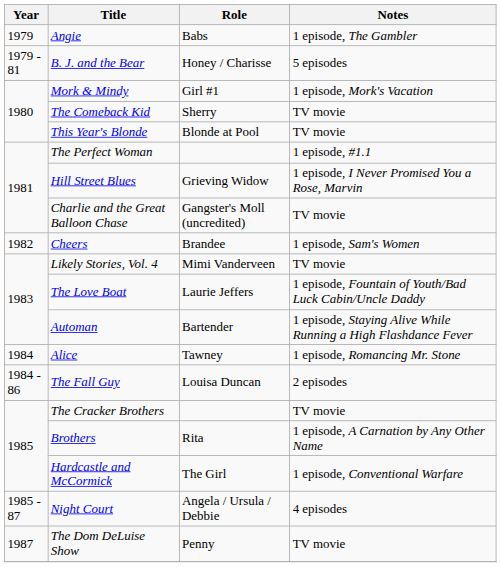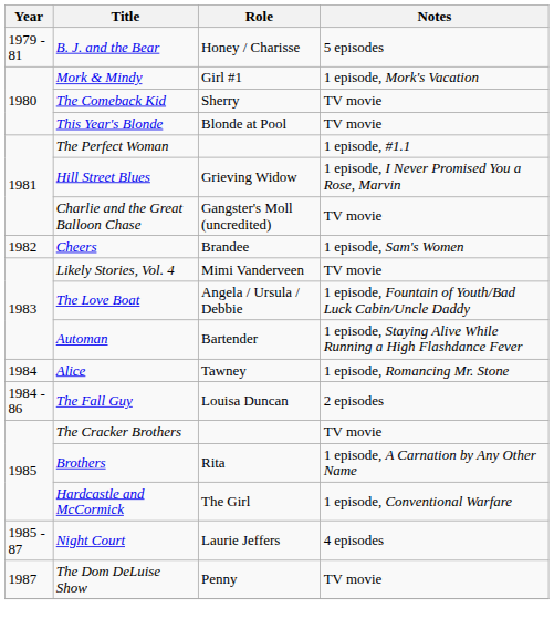 <table class="wikitable sortable">
 <tr>
 <th>Year</th>
 <th>Title</th>
 <th>Role</th>
 <th class="unsortable">Notes</th>
-</tr>
-<tr>
-<td>1979</td>
-<td><em><a href='#'>Angie</a></em></td>
-<td>Babs</td>
-<td>1 episode, <em>The Gambler</em></td>
 </tr>
 <tr>
 <td>1979 - 81</td>
 <td><em><a href='#'>B. J. and the Bear</a></em></td>
 <td>Honey / Charisse</td>
 <td>5 episodes</td>
 </tr>
 <tr>
 <td rowspan="3">1980</td>
 <td><em><a href='#'>Mork & Mindy</a></em></td>
 <td>Girl #1</td>
 <td>1 episode, <em>Mork's Vacation</em></td>
 </tr>
 <tr>
 <td><em><a href='#'>The Comeback Kid</a></em></td>
 <td>Sherry</td>
 <td>TV movie</td>
 </tr>
 <tr>
 <td><em><a href='#'>This Year's Blonde</a></em></td>
 <td>Blonde at Pool</td>
 <td>TV movie</td>
 </tr>
 <tr>
 <td rowspan="3">1981</td>
 <td><em>The Perfect Woman</em></td>
 <td></td>
 <td>1 episode, <em>#1.1</em></td>
 </tr>
 <tr>
 <td><em><a href='#'>Hill Street Blues</a></em></td>
 <td>Grieving Widow</td>
 <td>1 episode, <em>I Never Promised You a Rose, Marvin</em></td>
 </tr>
 <tr>
 <td><em>Charlie and the Great Balloon Chase</em></td>
 <td>Gangster's Moll (uncredited)</td>
 <td>TV movie</td>
 </tr>
 <tr>
 <td>1982</td>
 <td><em><a href='#'>Cheers</a></em></td>
 <td>Brandee</td>
 <td>1 episode, <em>Sam's Women</em></td>
 </tr>
 <tr>
 <td rowspan="3">1983</td>
 <td><em>Likely Stories, Vol. 4</em></td>
 <td>Mimi Vanderveen</td>
 <td>TV movie</td>
 </tr>
 <tr>
 <td><em><a href='#'>The Love Boat</a></em></td>
-<td>Laurie Jeffers</td>
+<td>Angela / Ursula / Debbie</td>
 <td>1 episode, <em>Fountain of Youth/Bad Luck Cabin/Uncle Daddy</em></td>
 </tr>
 <tr>
 <td><em><a href='#'>Automan</a></em></td>
 <td>Bartender</td>
 <td>1 episode, <em>Staying Alive While Running a High Flashdance Fever</em></td>
 </tr>
 <tr>
 <td>1984</td>
 <td><em><a href='#'>Alice</a></em></td>
 <td>Tawney</td>
 <td>1 episode, <em>Romancing Mr. Stone</em></td>
 </tr>
 <tr>
 <td>1984 - 86</td>
 <td><em><a href='#'>The Fall Guy</a></em></td>
 <td>Louisa Duncan</td>
 <td>2 episodes</td>
 </tr>
 <tr>
 <td rowspan="3">1985</td>
 <td><em>The Cracker Brothers</em></td>
 <td></td>
 <td>TV movie</td>
 </tr>
 <tr>
 <td><em><a href='#'>Brothers</a></em></td>
 <td>Rita</td>
 <td>1 episode, <em>A Carnation by Any Other Name</em></td>
 </tr>
 <tr>
 <td><em><a href='#'>Hardcastle and McCormick</a></em></td>
 <td>The Girl</td>
 <td>1 episode, <em>Conventional Warfare</em></td>
 </tr>
 <tr>
 <td>1985 - 87</td>
 <td><em><a href='#'>Night Court</a></em></td>
-<td>Angela / Ursula / Debbie</td>
+<td>Laurie Jeffers</td>
 <td>4 episodes</td>
 </tr>
 <tr>
 <td>1987</td>
 <td><em>The Dom DeLuise Show</em></td>
 <td>Penny</td>
 <td>TV movie</td>
 </tr>
 <tr>
 </tr>
 </table>
